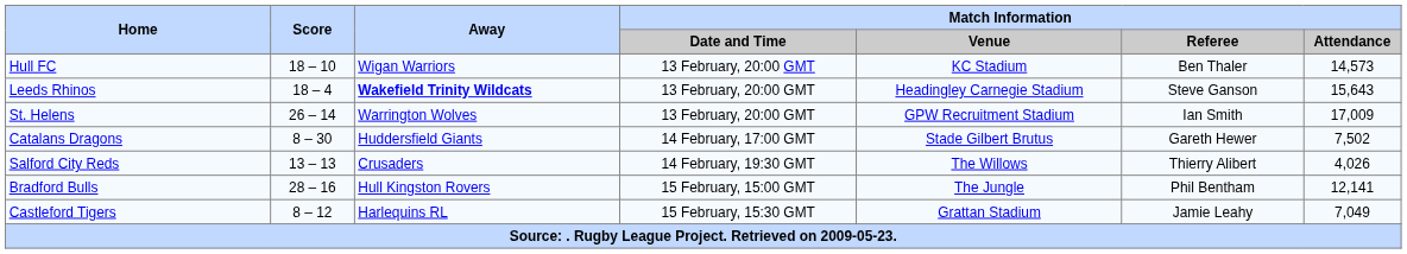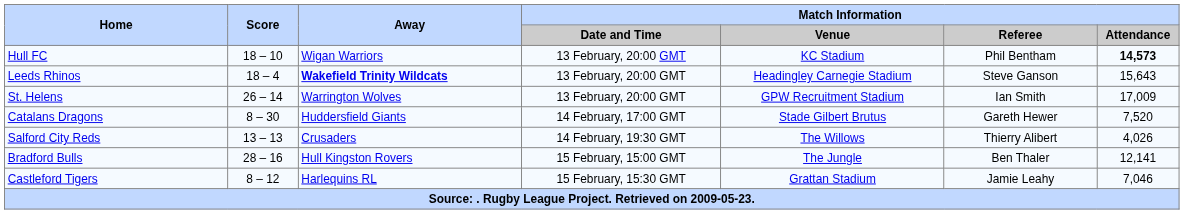 <table border=1 style="border-collapse:collapse; font-size:80%; text-align:center;" cellpadding=3 cellspacing=0 width=100%>
 <tr bgcolor=#C1D8FF>
 <th rowspan=2 width=19%>Home</th>
 <th rowspan=2 width=6%>Score</th>
 <th rowspan=2 width=19%>Away</th>
 <th colspan=6>Match Information</th>
 </tr>
 <tr bgcolor=#CCCCCC>
 <th width=17%>Date and Time</th>
 <th width=19%>Venue</th>
 <th width=13%>Referee</th>
 <th width=7%>Attendance</th>
 </tr>
 <tr bgcolor=#F5FAFF>
 <td align=left> <a href='#'>Hull FC</a></td>
 <td>18 – 10</td>
 <td align=left> <a href='#'>Wigan Warriors</a></td>
 <td>13 February, 20:00 <a href='#'>GMT</a></td>
 <td><a href='#'>KC Stadium</a></td>
-<td>Ben Thaler</td>
-<td>14,573</td>
+<td>Phil Bentham</td>
+<td><strong>14,573</strong></td>
 </tr>
 <tr bgcolor=#F5FAFF>
 <td align=left> <a href='#'>Leeds Rhinos</a></td>
 <td>18 – 4</td>
 <td align=left><strong> <a href='#'>Wakefield Trinity Wildcats</a></strong></td>
 <td>13 February, 20:00 GMT</td>
 <td><a href='#'>Headingley Carnegie Stadium</a></td>
 <td>Steve Ganson</td>
 <td>15,643</td>
 </tr>
 <tr bgcolor=#F5FAFF>
 <td align=left> <a href='#'>St. Helens</a></td>
 <td>26 – 14</td>
 <td align=left> <a href='#'>Warrington Wolves</a></td>
 <td>13 February, 20:00 GMT</td>
 <td><a href='#'>GPW Recruitment Stadium</a></td>
 <td>Ian Smith</td>
 <td>17,009</td>
 </tr>
 <tr bgcolor=#F5FAFF>
 <td align=left> <a href='#'>Catalans Dragons</a></td>
 <td>8 – 30</td>
 <td align=left> <a href='#'>Huddersfield Giants</a></td>
 <td>14 February, 17:00 GMT</td>
 <td><a href='#'>Stade Gilbert Brutus</a></td>
 <td>Gareth Hewer</td>
-<td>7,502</td>
+<td>7,520</td>
 </tr>
 <tr bgcolor=#F5FAFF>
 <td align=left> <a href='#'>Salford City Reds</a></td>
 <td>13 – 13</td>
 <td align=left> <a href='#'>Crusaders</a></td>
 <td>14 February, 19:30 GMT</td>
 <td><a href='#'>The Willows</a></td>
 <td>Thierry Alibert</td>
 <td>4,026</td>
 </tr>
 <tr bgcolor=#F5FAFF>
 <td align=left> <a href='#'>Bradford Bulls</a></td>
 <td>28 – 16</td>
 <td align=left> <a href='#'>Hull Kingston Rovers</a></td>
 <td>15 February, 15:00 GMT</td>
 <td><a href='#'>The Jungle</a></td>
-<td>Phil Bentham</td>
+<td>Ben Thaler</td>
 <td>12,141</td>
 </tr>
 <tr bgcolor=#F5FAFF>
 <td align=left> <a href='#'>Castleford Tigers</a></td>
 <td>8 – 12</td>
 <td align=left> <a href='#'>Harlequins RL</a></td>
 <td>15 February, 15:30 GMT</td>
 <td><a href='#'>Grattan Stadium</a></td>
 <td>Jamie Leahy</td>
-<td>7,049</td>
+<td>7,046</td>
 </tr>
 <tr bgcolor=#C1D8FF>
 <th colspan="10">Source: . Rugby League Project. Retrieved on 2009-05-23.</th>
 </tr>
 </table>
